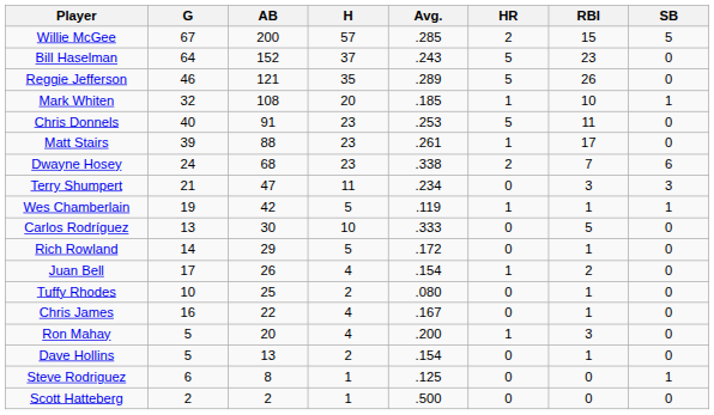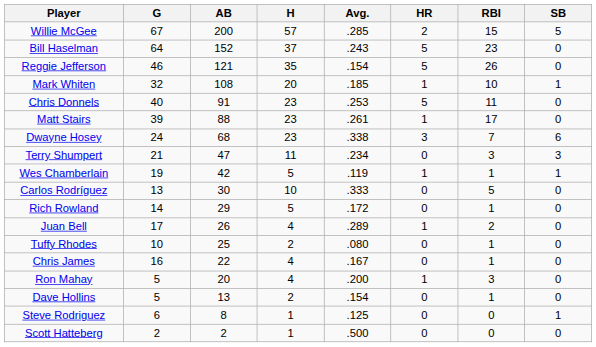 <table class="wikitable sortable">
 <tr>
 <th bgcolor="#DDDDFF" width="16%">Player</th>
 <th bgcolor="#DDDDFF" width="9%">G</th>
 <th bgcolor="#DDDDFF" width="9%">AB</th>
 <th bgcolor="#DDDDFF" width="9%">H</th>
 <th bgcolor="#DDDDFF" width="9%">Avg.</th>
 <th bgcolor="#DDDDFF" width="9%">HR</th>
 <th bgcolor="#DDDDFF" width="9%">RBI</th>
 <th bgcolor="#DDDDFF" width="9%">SB</th>
 </tr>
 <tr align="center">
 <td><a href='#'>Willie McGee</a></td>
 <td>67</td>
 <td>200</td>
 <td>57</td>
 <td>.285</td>
 <td>2</td>
 <td>15</td>
 <td>5</td>
 </tr>
 <tr align="center">
 <td><a href='#'>Bill Haselman</a></td>
 <td>64</td>
 <td>152</td>
 <td>37</td>
 <td>.243</td>
 <td>5</td>
 <td>23</td>
 <td>0</td>
 </tr>
 <tr align="center">
 <td><a href='#'>Reggie Jefferson</a></td>
 <td>46</td>
 <td>121</td>
 <td>35</td>
-<td>.289</td>
+<td>.154</td>
 <td>5</td>
 <td>26</td>
 <td>0</td>
 </tr>
 <tr align="center">
 <td><a href='#'>Mark Whiten</a></td>
 <td>32</td>
 <td>108</td>
 <td>20</td>
 <td>.185</td>
 <td>1</td>
 <td>10</td>
 <td>1</td>
 </tr>
 <tr align="center">
 <td><a href='#'>Chris Donnels</a></td>
 <td>40</td>
 <td>91</td>
 <td>23</td>
 <td>.253</td>
 <td>5</td>
 <td>11</td>
 <td>0</td>
 </tr>
 <tr align="center">
 <td><a href='#'>Matt Stairs</a></td>
 <td>39</td>
 <td>88</td>
 <td>23</td>
 <td>.261</td>
 <td>1</td>
 <td>17</td>
 <td>0</td>
 </tr>
 <tr align="center">
 <td><a href='#'>Dwayne Hosey</a></td>
 <td>24</td>
 <td>68</td>
 <td>23</td>
 <td>.338</td>
-<td>2</td>
+<td>3</td>
 <td>7</td>
 <td>6</td>
 </tr>
 <tr align="center">
 <td><a href='#'>Terry Shumpert</a></td>
 <td>21</td>
 <td>47</td>
 <td>11</td>
 <td>.234</td>
 <td>0</td>
 <td>3</td>
 <td>3</td>
 </tr>
 <tr align="center">
 <td><a href='#'>Wes Chamberlain</a></td>
 <td>19</td>
 <td>42</td>
 <td>5</td>
 <td>.119</td>
 <td>1</td>
 <td>1</td>
 <td>1</td>
 </tr>
 <tr align="center">
 <td><a href='#'>Carlos Rodríguez</a></td>
 <td>13</td>
 <td>30</td>
 <td>10</td>
 <td>.333</td>
 <td>0</td>
 <td>5</td>
 <td>0</td>
 </tr>
 <tr align="center">
 <td><a href='#'>Rich Rowland</a></td>
 <td>14</td>
 <td>29</td>
 <td>5</td>
 <td>.172</td>
 <td>0</td>
 <td>1</td>
 <td>0</td>
 </tr>
 <tr align=center>
 <td><a href='#'>Juan Bell</a></td>
 <td>17</td>
 <td>26</td>
 <td>4</td>
-<td>.154</td>
+<td>.289</td>
 <td>1</td>
 <td>2</td>
 <td>0</td>
 </tr>
 <tr align="center">
 <td><a href='#'>Tuffy Rhodes</a></td>
 <td>10</td>
 <td>25</td>
 <td>2</td>
 <td>.080</td>
 <td>0</td>
 <td>1</td>
 <td>0</td>
 </tr>
 <tr align="center">
 <td><a href='#'>Chris James</a></td>
 <td>16</td>
 <td>22</td>
 <td>4</td>
 <td>.167</td>
 <td>0</td>
 <td>1</td>
 <td>0</td>
 </tr>
 <tr align="center">
 <td><a href='#'>Ron Mahay</a></td>
 <td>5</td>
 <td>20</td>
 <td>4</td>
 <td>.200</td>
 <td>1</td>
 <td>3</td>
 <td>0</td>
 </tr>
 <tr align="center">
 <td><a href='#'>Dave Hollins</a></td>
 <td>5</td>
 <td>13</td>
 <td>2</td>
 <td>.154</td>
 <td>0</td>
 <td>1</td>
 <td>0</td>
 </tr>
 <tr align="center">
 <td><a href='#'>Steve Rodriguez</a></td>
 <td>6</td>
 <td>8</td>
 <td>1</td>
 <td>.125</td>
 <td>0</td>
 <td>0</td>
 <td>1</td>
 </tr>
 <tr align="center">
 <td><a href='#'>Scott Hatteberg</a></td>
 <td>2</td>
 <td>2</td>
 <td>1</td>
 <td>.500</td>
 <td>0</td>
 <td>0</td>
 <td>0</td>
 </tr>
 </table>
